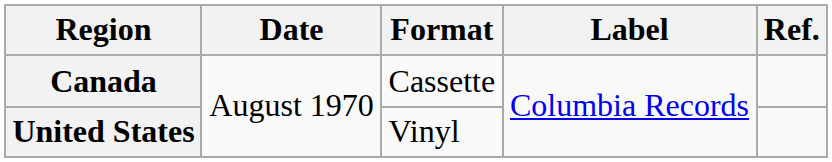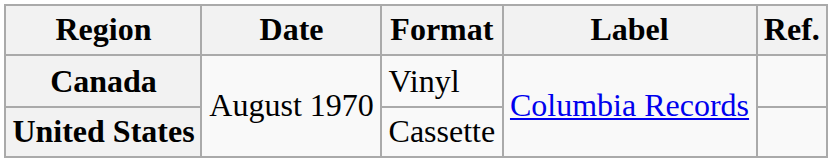 <table class="wikitable plainrowheaders">
 <tr>
 <th scope="col">Region</th>
 <th scope="col">Date</th>
 <th scope="col">Format</th>
 <th scope="col">Label</th>
 <th scope="col">Ref.</th>
 </tr>
 <tr>
 <th scope="row">Canada</th>
 <td rowspan="2">August 1970</td>
-<td>Cassette</td>
+<td>Vinyl</td>
 <td rowspan="2"><a href='#'>Columbia Records</a></td>
 <td></td>
 </tr>
 <tr>
 <th scope="row">United States</th>
-<td>Vinyl</td>
+<td>Cassette</td>
 <td></td>
 </tr>
 <tr>
 </tr>
 </table>
